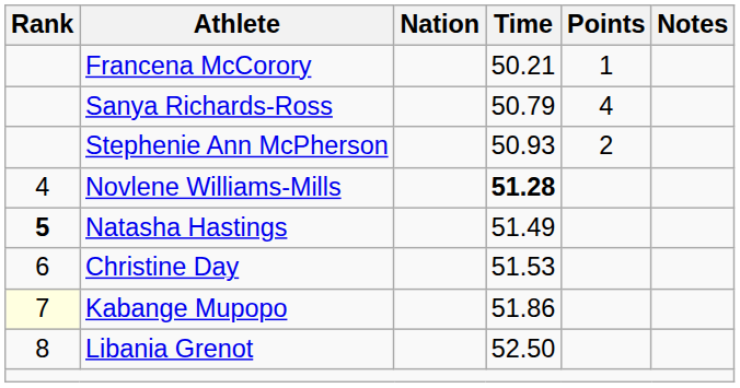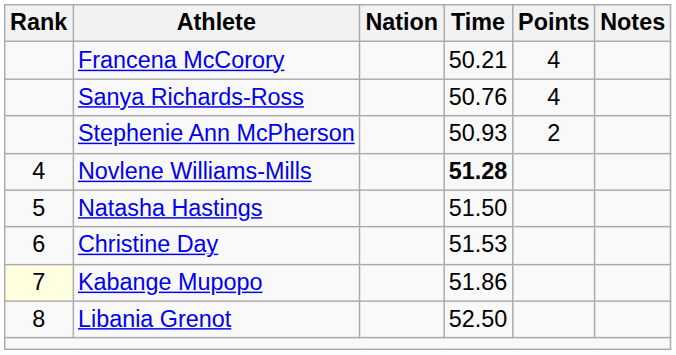 <table class="wikitable mw-datatable sortable" style="text-align:center;">
 <tr>
 <th>Rank</th>
 <th>Athlete</th>
 <th>Nation</th>
 <th>Time</th>
 <th>Points</th>
 <th>Notes</th>
 </tr>
 <tr>
 <td></td>
 <td align=left><a href='#'>Francena McCorory</a></td>
 <td align=left></td>
 <td>50.21</td>
-<td>1</td>
+<td>4</td>
 <td></td>
 </tr>
 <tr>
 <td></td>
 <td align=left><a href='#'>Sanya Richards-Ross</a></td>
 <td align=left></td>
-<td>50.79</td>
+<td>50.76</td>
 <td>4</td>
 <td></td>
 </tr>
 <tr>
 <td></td>
 <td align=left><a href='#'>Stephenie Ann McPherson</a></td>
 <td align=left></td>
 <td>50.93</td>
 <td>2</td>
 <td></td>
 </tr>
 <tr>
 <td>4</td>
 <td align=left><a href='#'>Novlene Williams-Mills</a></td>
 <td align=left></td>
 <td><strong>51.28</strong></td>
 <td></td>
 <td></td>
 </tr>
 <tr>
-<td><strong>5</strong></td>
+<td>5</td>
 <td align=left><a href='#'>Natasha Hastings</a></td>
 <td align=left></td>
-<td>51.49</td>
+<td>51.50</td>
 <td></td>
 <td></td>
 </tr>
 <tr>
 <td>6</td>
 <td align=left><a href='#'>Christine Day</a></td>
 <td align=left></td>
 <td>51.53</td>
 <td></td>
 <td></td>
 </tr>
 <tr>
 <td style="background: lightyellow;">7</td>
 <td align=left><a href='#'>Kabange Mupopo</a></td>
 <td align=left></td>
 <td>51.86</td>
 <td></td>
 <td></td>
 </tr>
 <tr>
 <td>8</td>
 <td align=left><a href='#'>Libania Grenot</a></td>
 <td align=left></td>
 <td>52.50</td>
 <td></td>
 <td></td>
 </tr>
 <tr class="sortbottom">
 <td colspan=6></td>
 </tr>
 </table>
